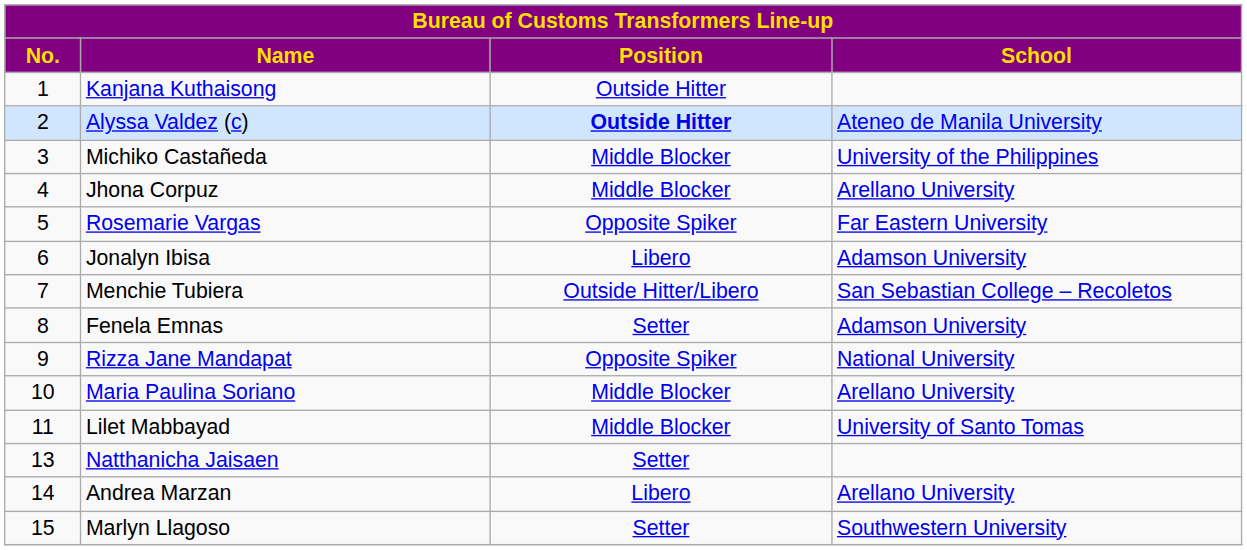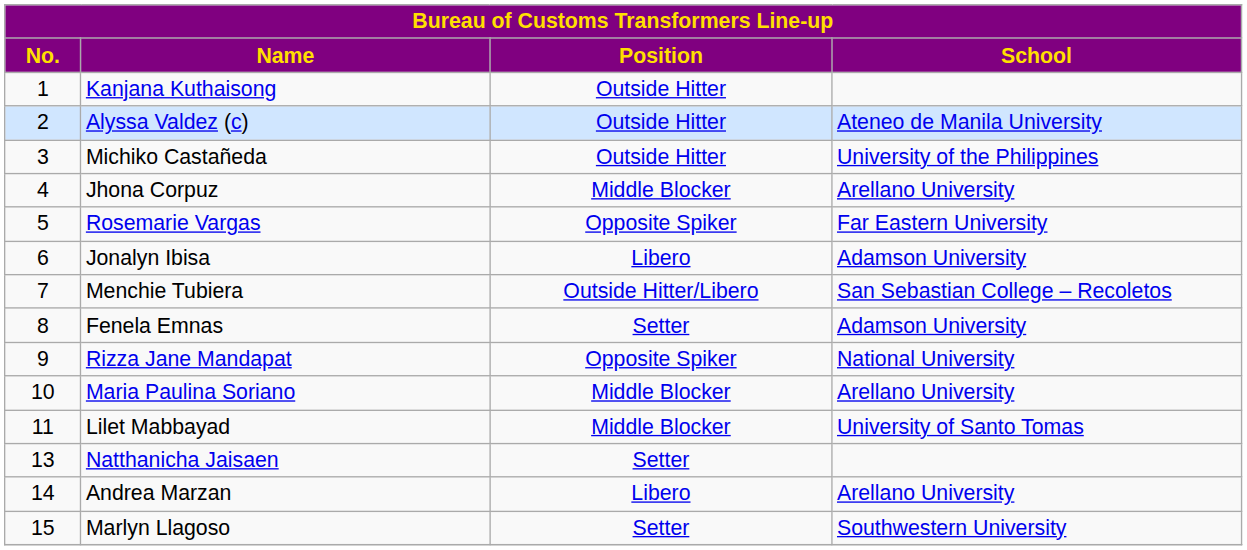 <table class="wikitable">
 <tr>
 <th width=70px style="background:#800080; color:#FFDF00; text-align: center" colspan=4><strong>Bureau of Customs Transformers Line-up</strong></th>
 </tr>
 <tr>
 <th width=50px style="background:#800080; color:#FFDF00">No.</th>
 <th width=300px style="background:#800080; color:#FFDF00">Name</th>
 <th width=250px style="background:#800080; color:#FFDF00">Position</th>
 <th width=300px style="background:#800080; color:#FFDF00">School</th>
 </tr>
 <tr align=center>
 <td>1</td>
 <td align=left> <a href='#'>Kanjana Kuthaisong</a></td>
 <td><a href='#'>Outside Hitter</a></td>
 <td></td>
 </tr>
 <tr align=center bgcolor=#D0E6FF>
 <td>2</td>
 <td align=left> <a href='#'>Alyssa Valdez</a> (<a href='#'>c</a>)</td>
-<td><strong><a href='#'>Outside Hitter</a></strong></td>
+<td><a href='#'>Outside Hitter</a></td>
 <td align=left><a href='#'>Ateneo de Manila University</a></td>
 </tr>
 <tr align=center>
 <td>3</td>
 <td align=left> Michiko Castañeda</td>
-<td><a href='#'>Middle Blocker</a></td>
+<td><a href='#'>Outside Hitter</a></td>
 <td align=left><a href='#'>University of the Philippines</a></td>
 </tr>
 <tr align=center>
 <td>4</td>
 <td align=left> Jhona Corpuz</td>
 <td><a href='#'>Middle Blocker</a></td>
 <td align=left><a href='#'>Arellano University</a></td>
 </tr>
 <tr align=center>
 <td>5</td>
 <td align=left> <a href='#'>Rosemarie Vargas</a></td>
 <td><a href='#'>Opposite Spiker</a></td>
 <td align=left><a href='#'>Far Eastern University</a></td>
 </tr>
 <tr align=center>
 <td>6</td>
 <td align=left> Jonalyn Ibisa</td>
 <td><a href='#'>Libero</a></td>
 <td align=left><a href='#'>Adamson University</a></td>
 </tr>
 <tr align=center>
 <td>7</td>
 <td align=left> Menchie Tubiera</td>
 <td><a href='#'>Outside Hitter/Libero</a></td>
 <td align=left><a href='#'>San Sebastian College – Recoletos</a></td>
 </tr>
 <tr align=center>
 <td>8</td>
 <td align=left> Fenela Emnas</td>
 <td><a href='#'>Setter</a></td>
 <td align=left><a href='#'>Adamson University</a></td>
 </tr>
 <tr align=center>
 <td>9</td>
 <td align=left> <a href='#'>Rizza Jane Mandapat</a></td>
 <td><a href='#'>Opposite Spiker</a></td>
 <td align=left><a href='#'>National University</a></td>
 </tr>
 <tr align=center>
 <td>10</td>
 <td align=left> <a href='#'>Maria Paulina Soriano</a></td>
 <td><a href='#'>Middle Blocker</a></td>
 <td align=left><a href='#'>Arellano University</a></td>
 </tr>
 <tr align=center>
 <td>11</td>
 <td align=left> Lilet Mabbayad</td>
 <td><a href='#'>Middle Blocker</a></td>
 <td align=left><a href='#'>University of Santo Tomas</a></td>
 </tr>
 <tr align=center>
 <td>13</td>
 <td align=left> <a href='#'>Natthanicha Jaisaen</a></td>
 <td><a href='#'>Setter</a></td>
 <td></td>
 </tr>
 <tr align=center>
 <td>14</td>
 <td align=left> Andrea Marzan</td>
 <td><a href='#'>Libero</a></td>
 <td align=left><a href='#'>Arellano University</a></td>
 </tr>
 <tr align=center>
 <td>15</td>
 <td align=left> Marlyn Llagoso</td>
 <td><a href='#'>Setter</a></td>
 <td align=left><a href='#'>Southwestern University</a></td>
 </tr>
 <tr>
 </tr>
 </table>
